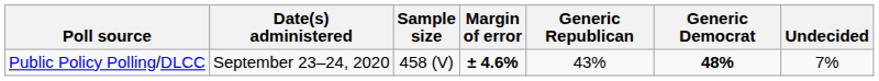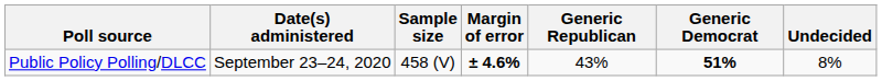 <table class="wikitable" style="font-size:90%;text-align:center;">
 <tr valign=bottom>
 <th>Poll source</th>
 <th>Date(s)<br>administered</th>
 <th>Sample<br>size</th>
 <th>Margin<br>of error</th>
 <th style="width:105px">Generic<br>Republican</th>
 <th style="width:105px">Generic<br>Democrat</th>
 <th>Undecided</th>
 </tr>
 <tr>
 <td style="text-align:left;"><a href='#'>Public Policy Polling</a>/<a href='#'>DLCC</a></td>
 <td>September 23–24, 2020</td>
 <td>458 (V)</td>
 <td><strong>± 4.6%</strong></td>
 <td>43%</td>
-<td><strong>48%</strong></td>
-<td>7%</td>
+<td><strong>51%</strong></td>
+<td>8%</td>
 </tr>
 </table>
